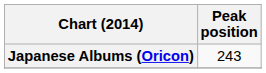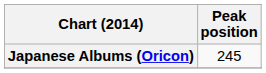 <table class="wikitable plainrowheaders sortable">
 <tr>
 <th scope="col">Chart (2014)</th>
 <th scope="col">Peak<br>position</th>
 </tr>
 <tr>
 <th scope="row">Japanese Albums (<a href='#'>Oricon</a>)</th>
-<td align=center>243</td>
+<td align=center>245</td>
 </tr>
 <tr>
 </tr>
 <tr>
 </tr>
 <tr>
 </tr>
 </table>
